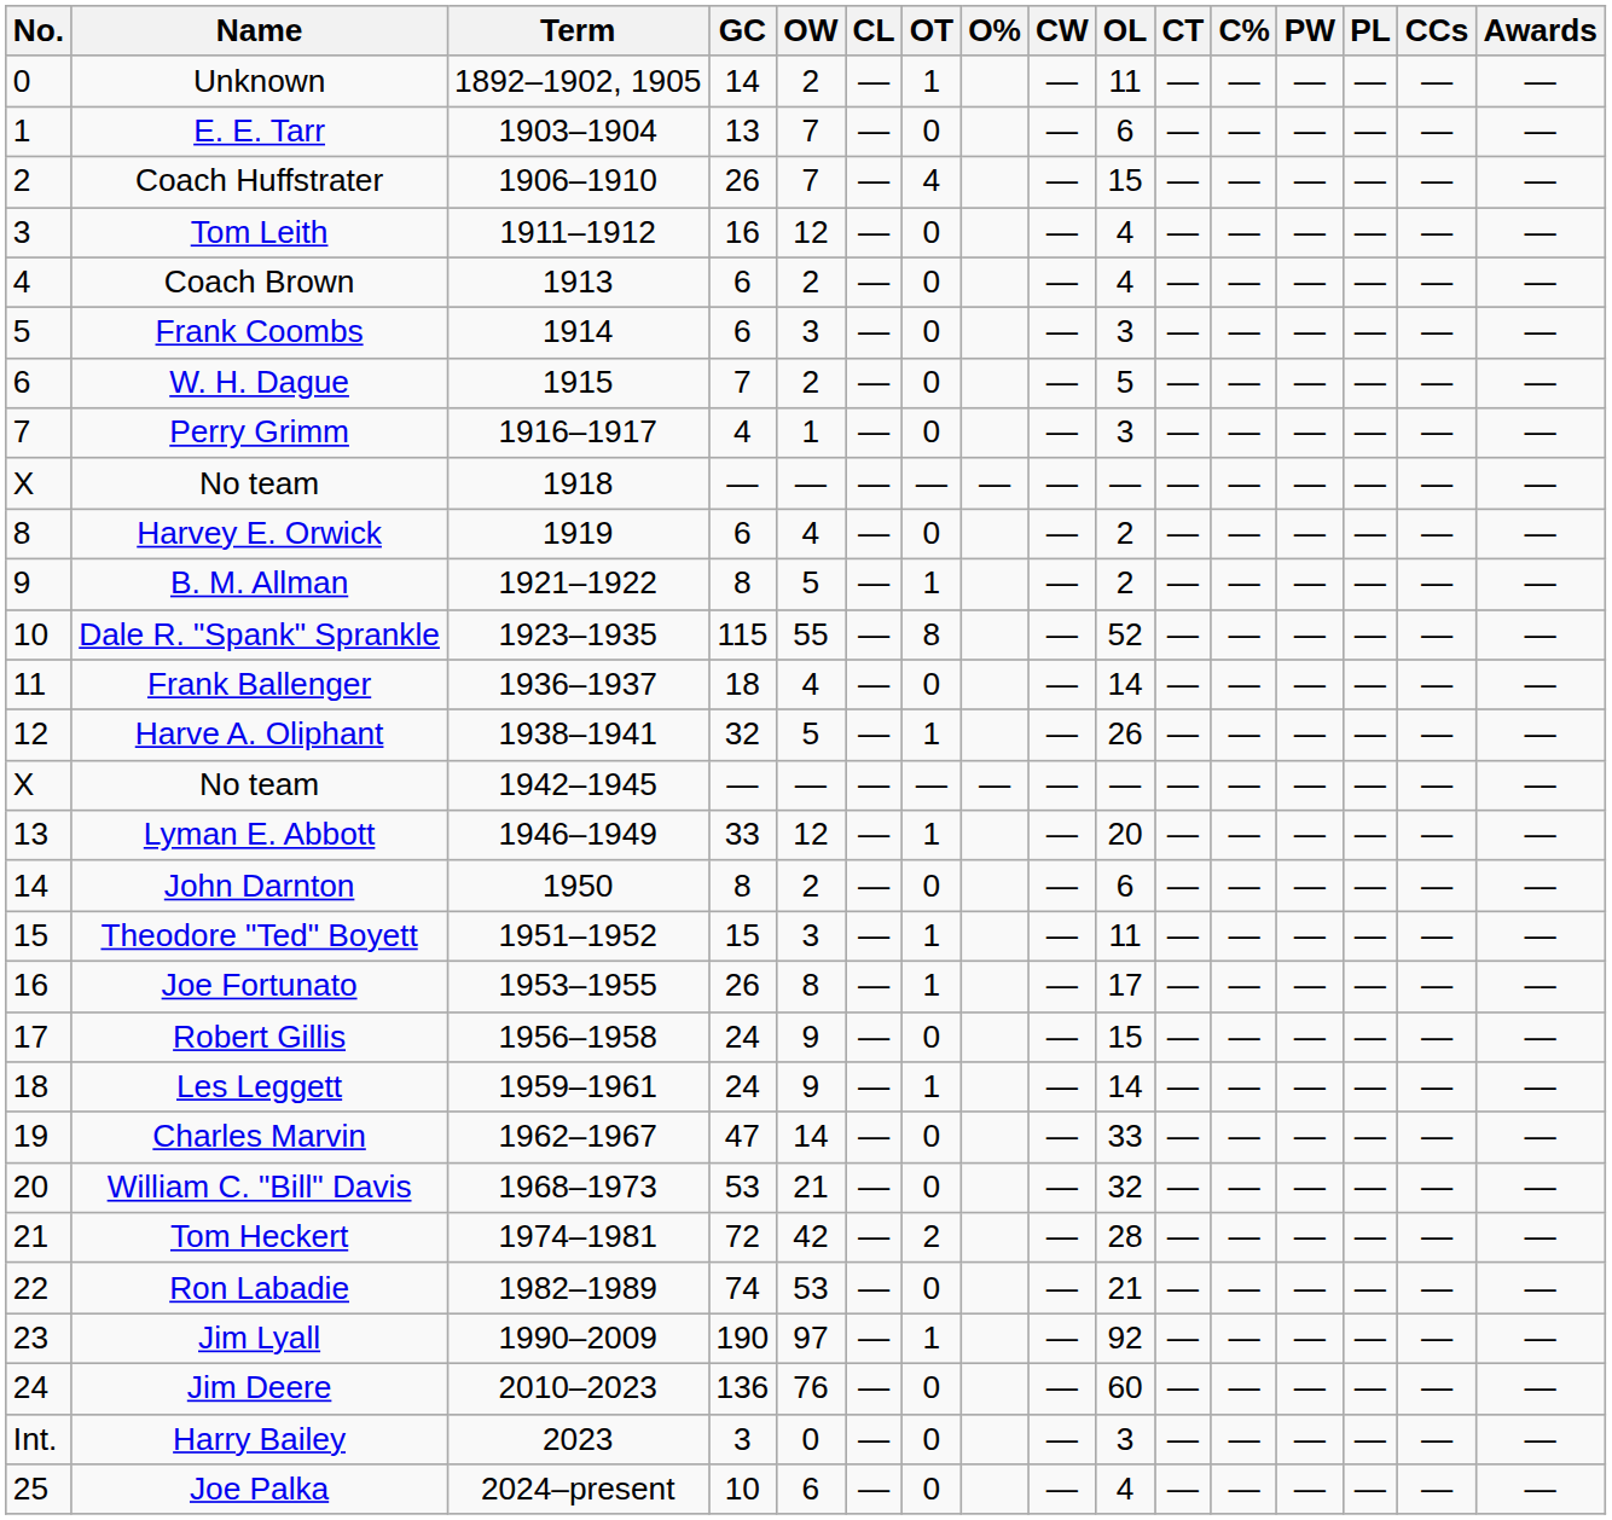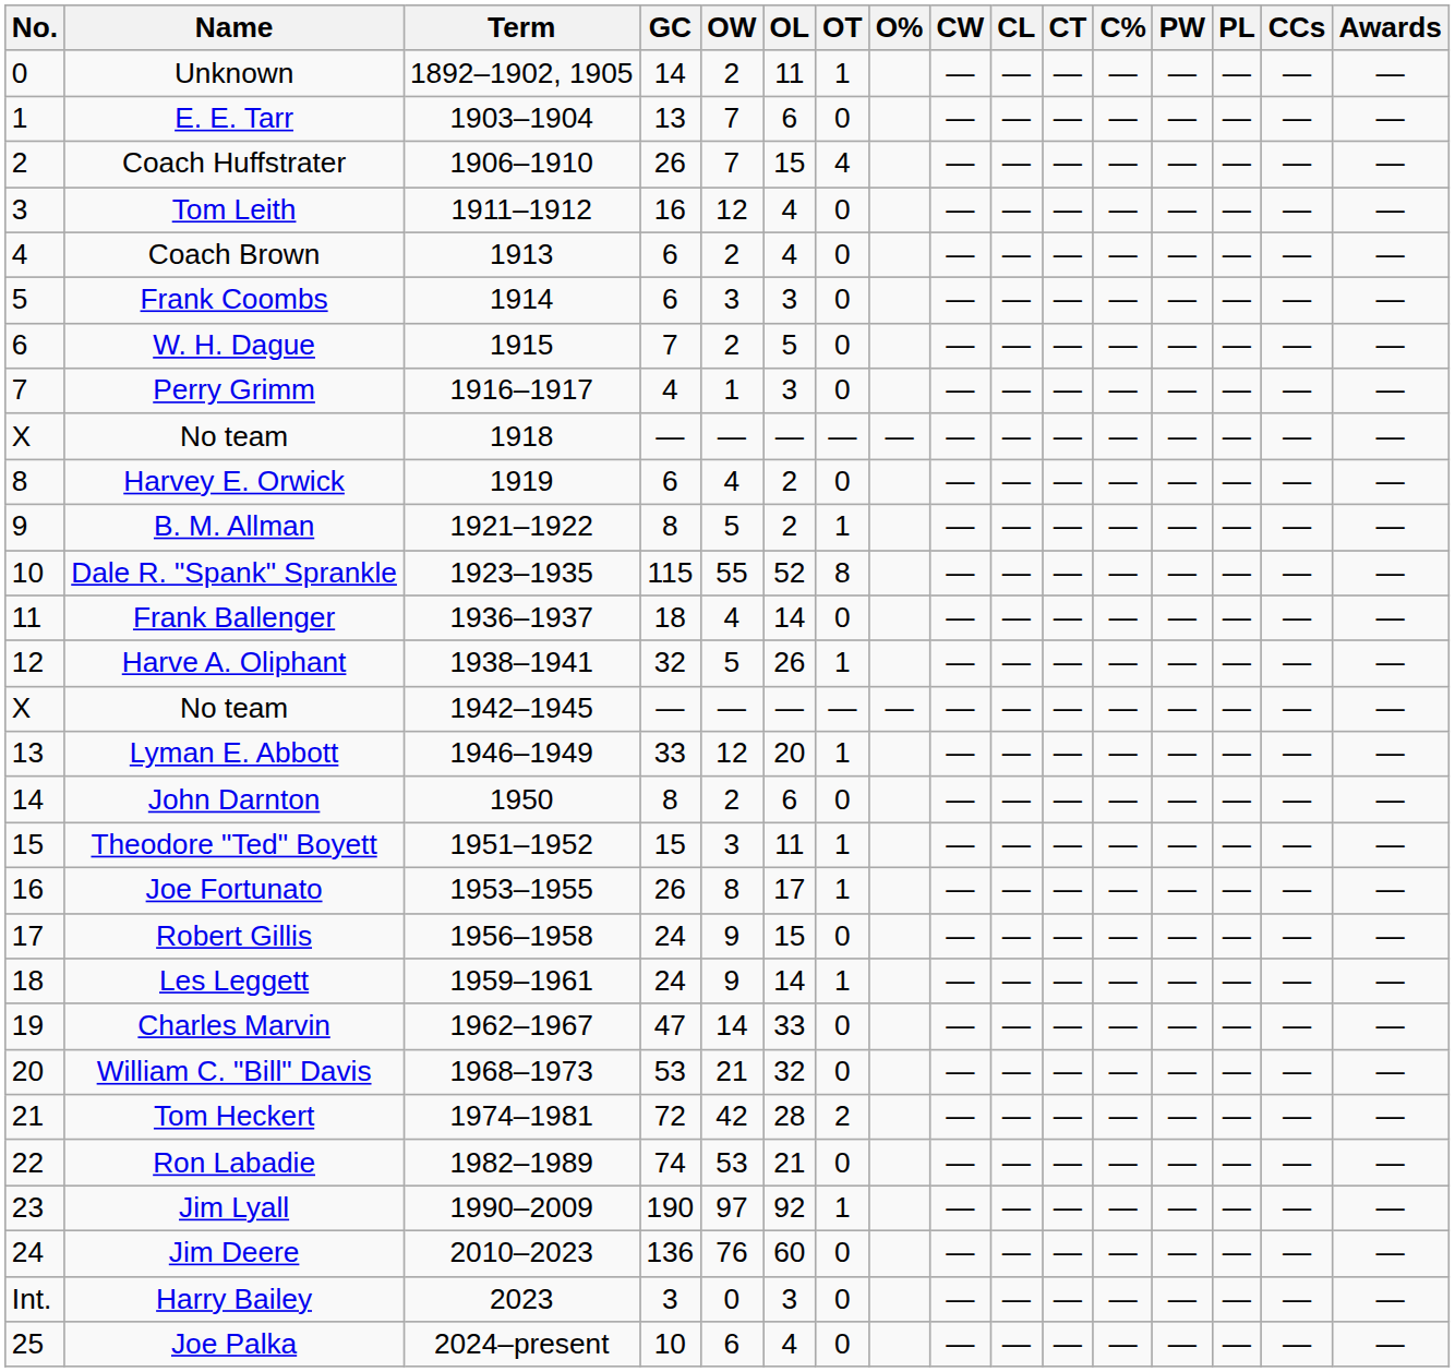 <table class="wikitable sortable">
 <tr>
 <th>No.</th>
 <th>Name</th>
 <th>Term</th>
 <th>GC</th>
 <th>OW</th>
-<th>CL</th>
+<th>OL</th>
 <th>OT</th>
 <th>O%</th>
 <th>CW</th>
-<th>OL</th>
+<th>CL</th>
 <th>CT</th>
 <th>C%</th>
 <th>PW</th>
 <th>PL</th>
 <th>CCs</th>
 <th class="unsortable">Awards</th>
 </tr>
 <tr>
 <td>0</td>
 <td align="center">Unknown</td>
 <td align="center">1892–1902, 1905</td>
 <td align="center">14</td>
 <td align="center">2</td>
-<td align="center">—</td>
+<td align="center">11</td>
 <td align="center">1</td>
 <td align="center"></td>
 <td align="center">—</td>
-<td align="center">11</td>
+<td align="center">—</td>
 <td align="center">—</td>
 <td align="center">—</td>
 <td align="center">—</td>
 <td align="center">—</td>
 <td align="center">—</td>
 <td align="center">—</td>
 </tr>
 <tr>
 <td>1</td>
 <td align="center"><a href='#'>E. E. Tarr</a></td>
 <td align="center">1903–1904</td>
 <td align="center">13</td>
 <td align="center">7</td>
-<td align="center">—</td>
+<td align="center">6</td>
 <td align="center">0</td>
 <td align="center"></td>
 <td align="center">—</td>
-<td align="center">6</td>
+<td align="center">—</td>
 <td align="center">—</td>
 <td align="center">—</td>
 <td align="center">—</td>
 <td align="center">—</td>
 <td align="center">—</td>
 <td align="center">—</td>
 </tr>
 <tr>
 <td>2</td>
 <td align="center">Coach Huffstrater</td>
 <td align="center">1906–1910</td>
 <td align="center">26</td>
 <td align="center">7</td>
-<td align="center">—</td>
+<td align="center">15</td>
 <td align="center">4</td>
 <td align="center"></td>
 <td align="center">—</td>
-<td align="center">15</td>
+<td align="center">—</td>
 <td align="center">—</td>
 <td align="center">—</td>
 <td align="center">—</td>
 <td align="center">—</td>
 <td align="center">—</td>
 <td align="center">—</td>
 </tr>
 <tr>
 <td>3</td>
 <td align="center"><a href='#'>Tom Leith</a></td>
 <td align="center">1911–1912</td>
 <td align="center">16</td>
 <td align="center">12</td>
-<td align="center">—</td>
+<td align="center">4</td>
 <td align="center">0</td>
 <td align="center"></td>
 <td align="center">—</td>
-<td align="center">4</td>
+<td align="center">—</td>
 <td align="center">—</td>
 <td align="center">—</td>
 <td align="center">—</td>
 <td align="center">—</td>
 <td align="center">—</td>
 <td align="center">—</td>
 </tr>
 <tr>
 <td>4</td>
 <td align="center">Coach Brown</td>
 <td align="center">1913</td>
 <td align="center">6</td>
 <td align="center">2</td>
-<td align="center">—</td>
+<td align="center">4</td>
 <td align="center">0</td>
 <td align="center"></td>
 <td align="center">—</td>
-<td align="center">4</td>
+<td align="center">—</td>
 <td align="center">—</td>
 <td align="center">—</td>
 <td align="center">—</td>
 <td align="center">—</td>
 <td align="center">—</td>
 <td align="center">—</td>
 </tr>
 <tr>
 <td>5</td>
 <td align="center"><a href='#'>Frank Coombs</a></td>
 <td align="center">1914</td>
 <td align="center">6</td>
 <td align="center">3</td>
-<td align="center">—</td>
+<td align="center">3</td>
 <td align="center">0</td>
 <td align="center"></td>
 <td align="center">—</td>
-<td align="center">3</td>
+<td align="center">—</td>
 <td align="center">—</td>
 <td align="center">—</td>
 <td align="center">—</td>
 <td align="center">—</td>
 <td align="center">—</td>
 <td align="center">—</td>
 </tr>
 <tr>
 <td>6</td>
 <td align="center"><a href='#'>W. H. Dague</a></td>
 <td align="center">1915</td>
 <td align="center">7</td>
 <td align="center">2</td>
-<td align="center">—</td>
+<td align="center">5</td>
 <td align="center">0</td>
 <td align="center"></td>
 <td align="center">—</td>
-<td align="center">5</td>
+<td align="center">—</td>
 <td align="center">—</td>
 <td align="center">—</td>
 <td align="center">—</td>
 <td align="center">—</td>
 <td align="center">—</td>
 <td align="center">—</td>
 </tr>
 <tr>
 <td>7</td>
 <td align="center"><a href='#'>Perry Grimm</a></td>
 <td align="center">1916–1917</td>
 <td align="center">4</td>
 <td align="center">1</td>
-<td align="center">—</td>
+<td align="center">3</td>
 <td align="center">0</td>
 <td align="center"></td>
 <td align="center">—</td>
-<td align="center">3</td>
+<td align="center">—</td>
 <td align="center">—</td>
 <td align="center">—</td>
 <td align="center">—</td>
 <td align="center">—</td>
 <td align="center">—</td>
 <td align="center">—</td>
 </tr>
 <tr>
 <td>X</td>
 <td align="center">No team</td>
 <td align="center">1918</td>
 <td align="center">—</td>
 <td align="center">—</td>
 <td align="center">—</td>
 <td align="center">—</td>
 <td align="center">—</td>
 <td align="center">—</td>
 <td align="center">—</td>
 <td align="center">—</td>
 <td align="center">—</td>
 <td align="center">—</td>
 <td align="center">—</td>
 <td align="center">—</td>
 <td align="center">—</td>
 </tr>
 <tr>
 <td>8</td>
 <td align="center"><a href='#'>Harvey E. Orwick</a></td>
 <td align="center">1919</td>
 <td align="center">6</td>
 <td align="center">4</td>
-<td align="center">—</td>
+<td align="center">2</td>
 <td align="center">0</td>
 <td align="center"></td>
 <td align="center">—</td>
-<td align="center">2</td>
+<td align="center">—</td>
 <td align="center">—</td>
 <td align="center">—</td>
 <td align="center">—</td>
 <td align="center">—</td>
 <td align="center">—</td>
 <td align="center">—</td>
 </tr>
 <tr>
 <td>9</td>
 <td align="center"><a href='#'>B. M. Allman</a></td>
 <td align="center">1921–1922</td>
 <td align="center">8</td>
 <td align="center">5</td>
-<td align="center">—</td>
+<td align="center">2</td>
 <td align="center">1</td>
 <td align="center"></td>
 <td align="center">—</td>
-<td align="center">2</td>
+<td align="center">—</td>
 <td align="center">—</td>
 <td align="center">—</td>
 <td align="center">—</td>
 <td align="center">—</td>
 <td align="center">—</td>
 <td align="center">—</td>
 </tr>
 <tr>
 <td>10</td>
 <td align="center"><a href='#'>Dale R. "Spank" Sprankle</a></td>
 <td align="center">1923–1935</td>
 <td align="center">115</td>
 <td align="center">55</td>
-<td align="center">—</td>
+<td align="center">52</td>
 <td align="center">8</td>
 <td align="center"></td>
 <td align="center">—</td>
-<td align="center">52</td>
+<td align="center">—</td>
 <td align="center">—</td>
 <td align="center">—</td>
 <td align="center">—</td>
 <td align="center">—</td>
 <td align="center">—</td>
 <td align="center">—</td>
 </tr>
 <tr>
 <td>11</td>
 <td align="center"><a href='#'>Frank Ballenger</a></td>
 <td align="center">1936–1937</td>
 <td align="center">18</td>
 <td align="center">4</td>
-<td align="center">—</td>
+<td align="center">14</td>
 <td align="center">0</td>
 <td align="center"></td>
 <td align="center">—</td>
-<td align="center">14</td>
+<td align="center">—</td>
 <td align="center">—</td>
 <td align="center">—</td>
 <td align="center">—</td>
 <td align="center">—</td>
 <td align="center">—</td>
 <td align="center">—</td>
 </tr>
 <tr>
 <td>12</td>
 <td align="center"><a href='#'>Harve A. Oliphant</a></td>
 <td align="center">1938–1941</td>
 <td align="center">32</td>
 <td align="center">5</td>
-<td align="center">—</td>
+<td align="center">26</td>
 <td align="center">1</td>
 <td align="center"></td>
 <td align="center">—</td>
-<td align="center">26</td>
+<td align="center">—</td>
 <td align="center">—</td>
 <td align="center">—</td>
 <td align="center">—</td>
 <td align="center">—</td>
 <td align="center">—</td>
 <td align="center">—</td>
 </tr>
 <tr>
 <td>X</td>
 <td align="center">No team</td>
 <td align="center">1942–1945</td>
 <td align="center">—</td>
 <td align="center">—</td>
 <td align="center">—</td>
 <td align="center">—</td>
 <td align="center">—</td>
 <td align="center">—</td>
 <td align="center">—</td>
 <td align="center">—</td>
 <td align="center">—</td>
 <td align="center">—</td>
 <td align="center">—</td>
 <td align="center">—</td>
 <td align="center">—</td>
 </tr>
 <tr>
 <td>13</td>
 <td align="center"><a href='#'>Lyman E. Abbott</a></td>
 <td align="center">1946–1949</td>
 <td align="center">33</td>
 <td align="center">12</td>
-<td align="center">—</td>
+<td align="center">20</td>
 <td align="center">1</td>
 <td align="center"></td>
 <td align="center">—</td>
-<td align="center">20</td>
+<td align="center">—</td>
 <td align="center">—</td>
 <td align="center">—</td>
 <td align="center">—</td>
 <td align="center">—</td>
 <td align="center">—</td>
 <td align="center">—</td>
 </tr>
 <tr>
 <td>14</td>
 <td align="center"><a href='#'>John Darnton</a></td>
 <td align="center">1950</td>
 <td align="center">8</td>
 <td align="center">2</td>
-<td align="center">—</td>
+<td align="center">6</td>
 <td align="center">0</td>
 <td align="center"></td>
 <td align="center">—</td>
-<td align="center">6</td>
+<td align="center">—</td>
 <td align="center">—</td>
 <td align="center">—</td>
 <td align="center">—</td>
 <td align="center">—</td>
 <td align="center">—</td>
 <td align="center">—</td>
 </tr>
 <tr>
 <td>15</td>
 <td align="center"><a href='#'>Theodore "Ted" Boyett</a></td>
 <td align="center">1951–1952</td>
 <td align="center">15</td>
 <td align="center">3</td>
-<td align="center">—</td>
+<td align="center">11</td>
 <td align="center">1</td>
 <td align="center"></td>
 <td align="center">—</td>
-<td align="center">11</td>
+<td align="center">—</td>
 <td align="center">—</td>
 <td align="center">—</td>
 <td align="center">—</td>
 <td align="center">—</td>
 <td align="center">—</td>
 <td align="center">—</td>
 </tr>
 <tr>
 <td>16</td>
 <td align="center"><a href='#'>Joe Fortunato</a></td>
 <td align="center">1953–1955</td>
 <td align="center">26</td>
 <td align="center">8</td>
-<td align="center">—</td>
+<td align="center">17</td>
 <td align="center">1</td>
 <td align="center"></td>
 <td align="center">—</td>
-<td align="center">17</td>
+<td align="center">—</td>
 <td align="center">—</td>
 <td align="center">—</td>
 <td align="center">—</td>
 <td align="center">—</td>
 <td align="center">—</td>
 <td align="center">—</td>
 </tr>
 <tr>
 <td>17</td>
 <td align="center"><a href='#'>Robert Gillis</a></td>
 <td align="center">1956–1958</td>
 <td align="center">24</td>
 <td align="center">9</td>
-<td align="center">—</td>
+<td align="center">15</td>
 <td align="center">0</td>
 <td align="center"></td>
 <td align="center">—</td>
-<td align="center">15</td>
+<td align="center">—</td>
 <td align="center">—</td>
 <td align="center">—</td>
 <td align="center">—</td>
 <td align="center">—</td>
 <td align="center">—</td>
 <td align="center">—</td>
 </tr>
 <tr>
 <td>18</td>
 <td align="center"><a href='#'>Les Leggett</a></td>
 <td align="center">1959–1961</td>
 <td align="center">24</td>
 <td align="center">9</td>
-<td align="center">—</td>
+<td align="center">14</td>
 <td align="center">1</td>
 <td align="center"></td>
 <td align="center">—</td>
-<td align="center">14</td>
+<td align="center">—</td>
 <td align="center">—</td>
 <td align="center">—</td>
 <td align="center">—</td>
 <td align="center">—</td>
 <td align="center">—</td>
 <td align="center">—</td>
 </tr>
 <tr>
 <td>19</td>
 <td align="center"><a href='#'>Charles Marvin</a></td>
 <td align="center">1962–1967</td>
 <td align="center">47</td>
 <td align="center">14</td>
-<td align="center">—</td>
+<td align="center">33</td>
 <td align="center">0</td>
 <td align="center"></td>
 <td align="center">—</td>
-<td align="center">33</td>
+<td align="center">—</td>
 <td align="center">—</td>
 <td align="center">—</td>
 <td align="center">—</td>
 <td align="center">—</td>
 <td align="center">—</td>
 <td align="center">—</td>
 </tr>
 <tr>
 <td>20</td>
 <td align="center"><a href='#'>William C. "Bill" Davis</a></td>
 <td align="center">1968–1973</td>
 <td align="center">53</td>
 <td align="center">21</td>
-<td align="center">—</td>
+<td align="center">32</td>
 <td align="center">0</td>
 <td align="center"></td>
 <td align="center">—</td>
-<td align="center">32</td>
+<td align="center">—</td>
 <td align="center">—</td>
 <td align="center">—</td>
 <td align="center">—</td>
 <td align="center">—</td>
 <td align="center">—</td>
 <td align="center">—</td>
 </tr>
 <tr>
 <td>21</td>
 <td align="center"><a href='#'>Tom Heckert</a></td>
 <td align="center">1974–1981</td>
 <td align="center">72</td>
 <td align="center">42</td>
-<td align="center">—</td>
+<td align="center">28</td>
 <td align="center">2</td>
 <td align="center"></td>
 <td align="center">—</td>
-<td align="center">28</td>
+<td align="center">—</td>
 <td align="center">—</td>
 <td align="center">—</td>
 <td align="center">—</td>
 <td align="center">—</td>
 <td align="center">—</td>
 <td align="center">—</td>
 </tr>
 <tr>
 <td>22</td>
 <td align="center"><a href='#'>Ron Labadie</a></td>
 <td align="center">1982–1989</td>
 <td align="center">74</td>
 <td align="center">53</td>
-<td align="center">—</td>
+<td align="center">21</td>
 <td align="center">0</td>
 <td align="center"></td>
 <td align="center">—</td>
-<td align="center">21</td>
+<td align="center">—</td>
 <td align="center">—</td>
 <td align="center">—</td>
 <td align="center">—</td>
 <td align="center">—</td>
 <td align="center">—</td>
 <td align="center">—</td>
 </tr>
 <tr>
 <td>23</td>
 <td align="center"><a href='#'>Jim Lyall</a></td>
 <td align="center">1990–2009</td>
 <td align="center">190</td>
 <td align="center">97</td>
-<td align="center">—</td>
+<td align="center">92</td>
 <td align="center">1</td>
 <td align="center"></td>
 <td align="center">—</td>
-<td align="center">92</td>
+<td align="center">—</td>
 <td align="center">—</td>
 <td align="center">—</td>
 <td align="center">—</td>
 <td align="center">—</td>
 <td align="center">—</td>
 <td align="center">—</td>
 </tr>
 <tr>
 <td>24</td>
 <td align="center"><a href='#'>Jim Deere</a></td>
 <td align="center">2010–2023</td>
 <td align="center">136</td>
 <td align="center">76</td>
-<td align="center">—</td>
+<td align="center">60</td>
 <td align="center">0</td>
 <td align="center"></td>
 <td align="center">—</td>
-<td align="center">60</td>
+<td align="center">—</td>
 <td align="center">—</td>
 <td align="center">—</td>
 <td align="center">—</td>
 <td align="center">—</td>
 <td align="center">—</td>
 <td align="center">—</td>
 </tr>
 <tr>
 <td>Int.</td>
 <td align="center"><a href='#'>Harry Bailey</a></td>
 <td align="center">2023</td>
 <td align="center">3</td>
 <td align="center">0</td>
-<td align="center">—</td>
+<td align="center">3</td>
 <td align="center">0</td>
 <td align="center"></td>
 <td align="center">—</td>
-<td align="center">3</td>
+<td align="center">—</td>
 <td align="center">—</td>
 <td align="center">—</td>
 <td align="center">—</td>
 <td align="center">—</td>
 <td align="center">—</td>
 <td align="center">—</td>
 </tr>
 <tr>
 <td>25</td>
 <td align="center"><a href='#'>Joe Palka</a></td>
 <td align="center">2024–present</td>
 <td align="center">10</td>
 <td align="center">6</td>
-<td align="center">—</td>
+<td align="center">4</td>
 <td align="center">0</td>
 <td align="center"></td>
 <td align="center">—</td>
-<td align="center">4</td>
+<td align="center">—</td>
 <td align="center">—</td>
 <td align="center">—</td>
 <td align="center">—</td>
 <td align="center">—</td>
 <td align="center">—</td>
 <td align="center">—</td>
 </tr>
 </table>
